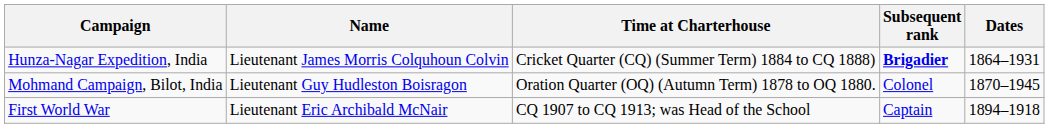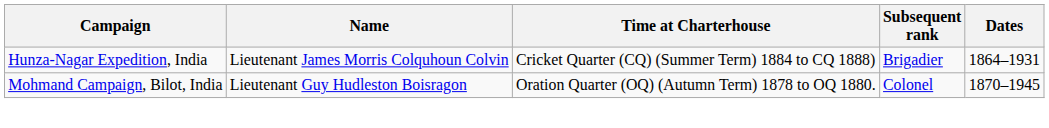 <table class=wikitable>
 <tr>
 <th>Campaign</th>
 <th>Name</th>
 <th>Time at Charterhouse</th>
 <th>Subsequent<br>rank</th>
 <th>Dates</th>
 </tr>
 <tr>
 <td><a href='#'>Hunza-Nagar Expedition</a>, India</td>
 <td>Lieutenant <a href='#'>James Morris Colquhoun Colvin</a></td>
 <td>Cricket Quarter (CQ) (Summer Term) 1884 to CQ 1888)</td>
-<td><strong><a href='#'>Brigadier</a></strong></td>
+<td><a href='#'>Brigadier</a></td>
 <td>1864–1931</td>
 </tr>
 <tr>
 <td><a href='#'>Mohmand Campaign</a>, Bilot, India</td>
 <td>Lieutenant <a href='#'>Guy Hudleston Boisragon</a></td>
 <td>Oration Quarter (OQ) (Autumn Term) 1878 to OQ 1880.</td>
 <td><a href='#'>Colonel</a></td>
 <td>1870–1945</td>
 </tr>
-<tr>
-<td><a href='#'>First World War</a></td>
-<td>Lieutenant <a href='#'>Eric Archibald McNair</a></td>
-<td>CQ 1907 to CQ 1913; was Head of the School</td>
-<td><a href='#'>Captain</a></td>
-<td>1894–1918</td>
-</tr>
 </table>
